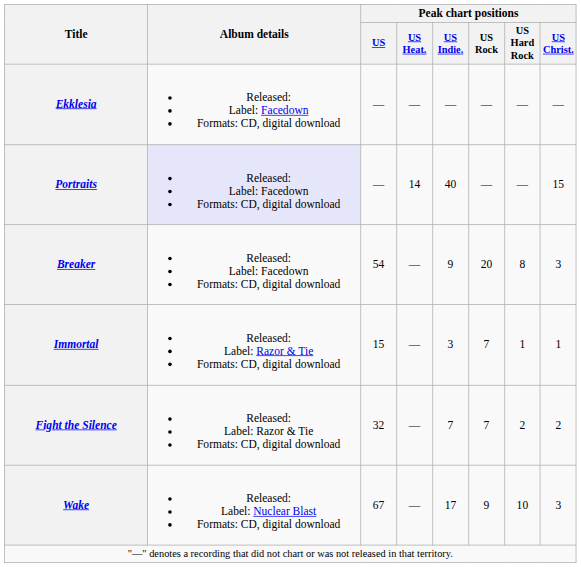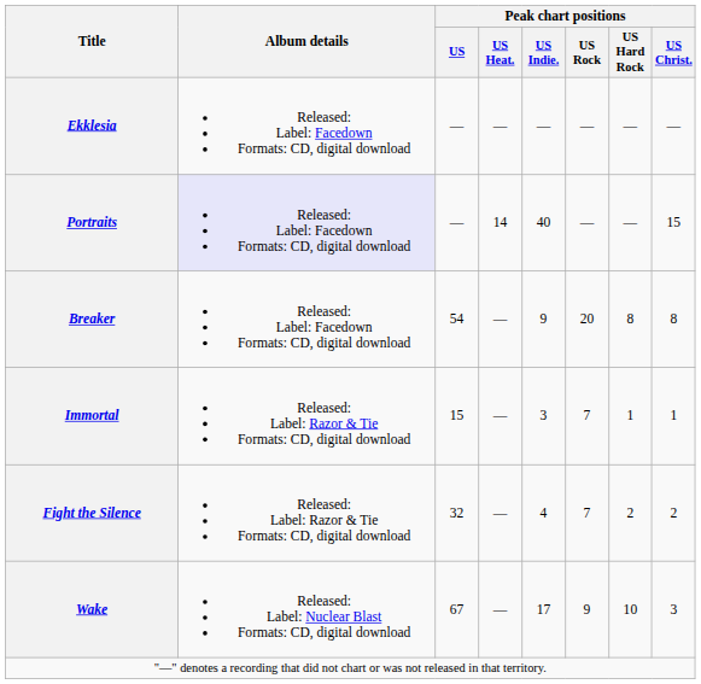 <table class="wikitable plainrowheaders" style="text-align:center;">
 <tr>
 <th scope="col" rowspan="2" style="width:12em;">Title</th>
 <th scope="col" rowspan="2" style="width:18em;">Album details</th>
 <th scope="col" colspan="10">Peak chart positions</th>
 </tr>
 <tr>
 <th scope="col" style="width:3em;font-size:90%;"><a href='#'>US</a><br></th>
 <th scope="col" style="width:3em;font-size:90%;"><a href='#'>US<br>Heat.</a><br></th>
 <th scope="col" style="width:3em;font-size:90%;"><a href='#'>US<br>Indie.</a><br></th>
 <th scope="col" style="width:3em;font-size:90%;">US<br>Rock<br></th>
 <th scope="col" style="width:3em;font-size:90%;">US<br>Hard Rock<br></th>
 <th scope="col" style="width:3em;font-size:90%;"><a href='#'>US<br>Christ.</a><br></th>
 </tr>
 <tr>
 <th scope="row"><em><a href='#'>Ekklesia</a></em></th>
 <td><br><ul><li>Released: </li><li>Label: <a href='#'>Facedown</a></li><li>Formats: CD, digital download</li></ul></td>
 <td>—</td>
 <td>—</td>
 <td>—</td>
 <td>—</td>
 <td>—</td>
 <td>—</td>
 </tr>
 <tr>
 <th scope="row"><em><a href='#'>Portraits</a></em></th>
 <td style="background: lavender;"><br><ul><li>Released: </li><li>Label: Facedown</li><li>Formats: CD, digital download</li></ul></td>
 <td>—</td>
 <td>14</td>
 <td>40</td>
 <td>—</td>
 <td>—</td>
 <td>15</td>
 </tr>
 <tr>
 <th scope="row"><em><a href='#'>Breaker</a></em></th>
 <td><br><ul><li>Released: </li><li>Label: Facedown</li><li>Formats: CD, digital download</li></ul></td>
 <td>54</td>
 <td>—</td>
 <td>9</td>
 <td>20</td>
 <td>8</td>
-<td>3</td>
+<td>8</td>
 </tr>
 <tr>
 <th scope="row"><em><a href='#'>Immortal</a></em></th>
 <td><br><ul><li>Released: </li><li>Label: <a href='#'>Razor & Tie</a></li><li>Formats: CD, digital download</li></ul></td>
 <td>15</td>
 <td>—</td>
 <td>3</td>
 <td>7</td>
 <td>1</td>
 <td>1</td>
 </tr>
 <tr>
 <th scope="row"><em><a href='#'>Fight the Silence</a></em></th>
 <td><br><ul><li>Released: </li><li>Label: Razor & Tie</li><li>Formats: CD, digital download</li></ul></td>
 <td>32</td>
 <td>—</td>
-<td>7</td>
+<td>4</td>
 <td>7</td>
 <td>2</td>
 <td>2</td>
 </tr>
 <tr>
 <th scope="row"><em><a href='#'>Wake</a></em></th>
 <td><br><ul><li>Released: </li><li>Label: <a href='#'>Nuclear Blast</a></li><li>Formats: CD, digital download</li></ul></td>
 <td>67</td>
 <td>—</td>
 <td>17</td>
 <td>9</td>
 <td>10</td>
 <td>3</td>
 </tr>
 <tr>
 <td colspan="15" style="font-size:90%">"—" denotes a recording that did not chart or was not released in that territory.</td>
 </tr>
 </table>
